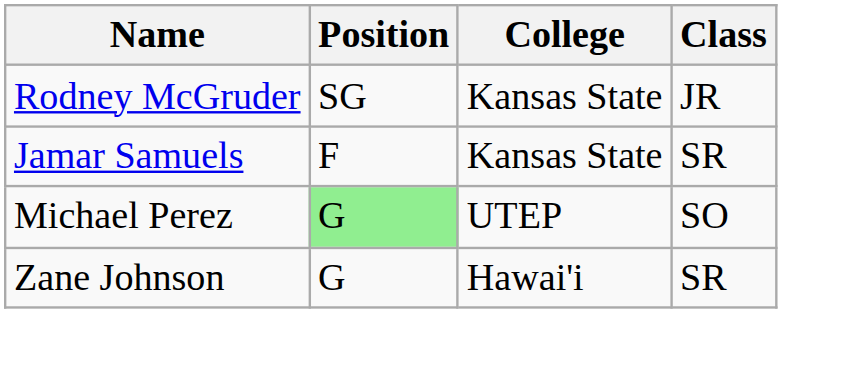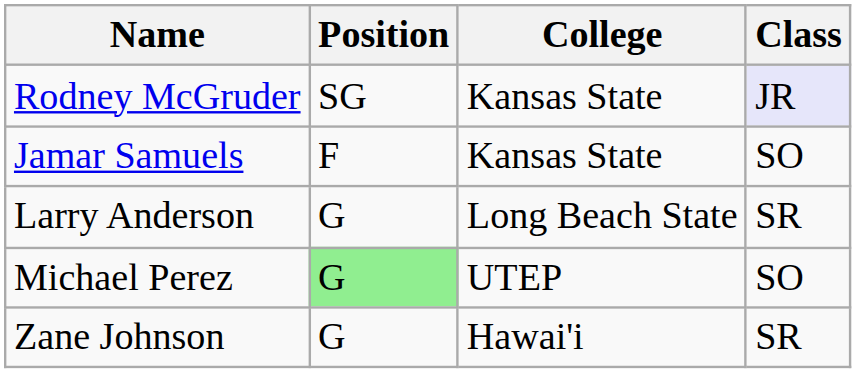 <table class="wikitable">
 <tr>
 <th>Name</th>
 <th>Position</th>
 <th>College</th>
 <th>Class</th>
 </tr>
 <tr>
 <td><a href='#'>Rodney McGruder</a></td>
 <td>SG</td>
 <td>Kansas State</td>
-<td>JR</td>
+<td style="background: lavender;">JR</td>
 </tr>
 <tr>
 <td><a href='#'>Jamar Samuels</a></td>
 <td>F</td>
 <td>Kansas State</td>
+<td>SO</td>
+</tr>
+<tr>
+<td>Larry Anderson</td>
+<td>G</td>
+<td>Long Beach State</td>
 <td>SR</td>
 </tr>
 <tr>
 <td>Michael Perez</td>
 <td style="background: lightgreen;">G</td>
 <td>UTEP</td>
 <td>SO</td>
 </tr>
 <tr>
 <td>Zane Johnson</td>
 <td>G</td>
 <td>Hawai'i</td>
 <td>SR</td>
 </tr>
 </table>
